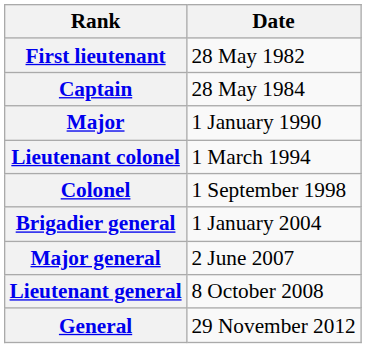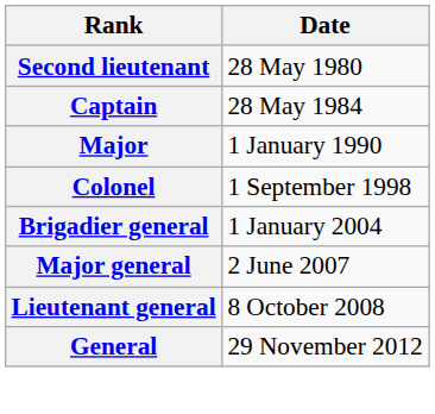 <table class="wikitable plainrowheaders">
 <tr>
 <th scope="col">Rank</th>
 <th scope="col">Date</th>
 </tr>
 <tr>
-<th scope="row"> <a href='#'>First lieutenant</a></th>
-<td>28 May 1982</td>
+<th scope="row"> <a href='#'>Second lieutenant</a></th>
+<td>28 May 1980</td>
 </tr>
 <tr>
 <th scope="row"> <a href='#'>Captain</a></th>
 <td>28 May 1984</td>
 </tr>
 <tr>
 <th scope="row"> <a href='#'>Major</a></th>
 <td>1 January 1990</td>
-</tr>
-<tr>
-<th scope="row"> <a href='#'>Lieutenant colonel</a></th>
-<td>1 March 1994</td>
 </tr>
 <tr>
 <th scope="row"> <a href='#'>Colonel</a></th>
 <td>1 September 1998</td>
 </tr>
 <tr>
 <th scope="row"> <a href='#'>Brigadier general</a></th>
 <td>1 January 2004</td>
 </tr>
 <tr>
 <th scope="row"> <a href='#'>Major general</a></th>
 <td>2 June 2007</td>
 </tr>
 <tr>
 <th scope="row"> <a href='#'>Lieutenant general</a></th>
 <td>8 October 2008</td>
 </tr>
 <tr>
 <th scope="row"> <a href='#'>General</a></th>
 <td>29 November 2012</td>
 </tr>
 </table>
